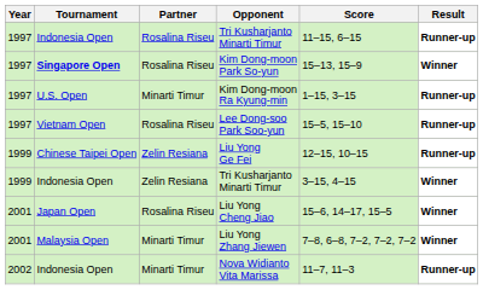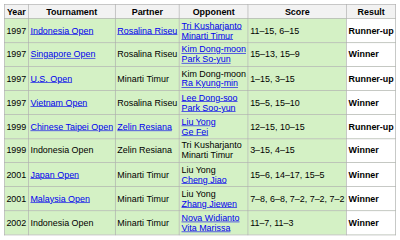 <table class="sortable wikitable" style="font-size: 90%;">
 <tr>
 <th>Year</th>
 <th>Tournament</th>
 <th>Partner</th>
 <th>Opponent</th>
 <th>Score</th>
 <th>Result</th>
 </tr>
 <tr style="background:#D4F1C5">
 <td align="center">1997</td>
 <td align="left"><a href='#'>Indonesia Open</a></td>
 <td align="left"> <a href='#'>Rosalina Riseu</a></td>
 <td align="left"> <a href='#'>Tri Kusharjanto</a> <br>  <a href='#'>Minarti Timur</a></td>
 <td align="left">11–15, 6–15</td>
 <td style="text-align:left; background:white"> <strong>Runner-up</strong></td>
 </tr>
 <tr style="background:#D4F1C5">
 <td align="center">1997</td>
-<td align="left"><strong><a href='#'>Singapore Open</a></strong></td>
+<td align="left"><a href='#'>Singapore Open</a></td>
 <td align="left"> Rosalina Riseu</td>
 <td align="left"> <a href='#'>Kim Dong-moon</a> <br>  <a href='#'>Park So-yun</a></td>
 <td align="left">15–13, 15–9</td>
 <td style="text-align:left; background:white"> <strong>Winner</strong></td>
 </tr>
 <tr style="background:#D4F1C5">
 <td align="center">1997</td>
 <td align="left"><a href='#'>U.S. Open</a></td>
 <td align="left"> Minarti Timur</td>
 <td align="left"> Kim Dong-moon <br>  <a href='#'>Ra Kyung-min</a></td>
 <td align="left">1–15, 3–15</td>
 <td style="text-align:left; background:white"> <strong>Runner-up</strong></td>
 </tr>
 <tr style="background:#D4F1C5">
 <td align="center">1997</td>
 <td align="left"><a href='#'>Vietnam Open</a></td>
 <td align="left"> Rosalina Riseu</td>
 <td align="left"> <a href='#'>Lee Dong-soo</a> <br>  <a href='#'>Park Soo-yun</a></td>
 <td align="left">15–5, 15–10</td>
-<td style="text-align:left; background:white"> <strong>Runner-up</strong></td>
+<td style="text-align:left; background:white"> <strong>Winner</strong></td>
 </tr>
 <tr style="background:#D4F1C5">
 <td align="center">1999</td>
 <td align="left"><a href='#'>Chinese Taipei Open</a></td>
 <td align="left"> <a href='#'>Zelin Resiana</a></td>
 <td align="left"> <a href='#'>Liu Yong</a> <br>  <a href='#'>Ge Fei</a></td>
 <td align="left">12–15, 10–15</td>
 <td style="text-align:left; background:white"> <strong>Runner-up</strong></td>
 </tr>
 <tr style="background:#D4F1C5">
 <td align="center">1999</td>
 <td align="left">Indonesia Open</td>
 <td align="left"> Zelin Resiana</td>
 <td align="left"> Tri Kusharjanto <br>  Minarti Timur</td>
 <td align="left">3–15, 4–15</td>
 <td style="text-align:left; background:white"> <strong>Winner</strong></td>
 </tr>
 <tr style="background:#D4F1C5">
 <td align="center">2001</td>
 <td align="left"><a href='#'>Japan Open</a></td>
-<td align="left"> Rosalina Riseu</td>
+<td align="left"> Minarti Timur</td>
 <td align="left"> Liu Yong <br>  <a href='#'>Cheng Jiao</a></td>
 <td align="left">15–6, 14–17, 15–5</td>
 <td style="text-align:left; background:white"> <strong>Winner</strong></td>
 </tr>
 <tr style="background:#D4F1C5">
 <td align="center">2001</td>
 <td align="left"><a href='#'>Malaysia Open</a></td>
 <td align="left"> Minarti Timur</td>
 <td align="left"> Liu Yong <br>  <a href='#'>Zhang Jiewen</a></td>
 <td align="left">7–8, 6–8, 7–2, 7–2, 7–2</td>
 <td style="text-align:left; background:white"> <strong>Winner</strong></td>
 </tr>
 <tr style="background:#D4F1C5">
 <td align="center">2002</td>
 <td align="left">Indonesia Open</td>
 <td align="left"> Minarti Timur</td>
 <td align="left"> <a href='#'>Nova Widianto</a> <br>  <a href='#'>Vita Marissa</a></td>
 <td align="left">11–7, 11–3</td>
-<td style="text-align:left; background:white"> <strong>Runner-up</strong></td>
+<td style="text-align:left; background:white"> <strong>Winner</strong></td>
 </tr>
 </table>
